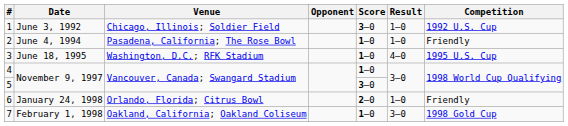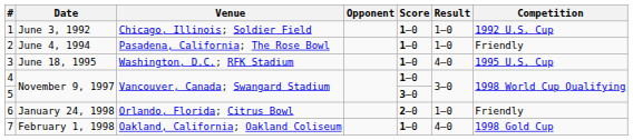 <table class="wikitable collapsible expanded">
 <tr>
 <th>#</th>
 <th>Date</th>
 <th>Venue</th>
 <th>Opponent</th>
 <th>Score</th>
 <th>Result</th>
 <th>Competition</th>
 </tr>
 <tr>
 <td>1</td>
 <td>June 3, 1992</td>
 <td><a href='#'>Chicago, Illinois</a>; <a href='#'>Soldier Field</a></td>
 <td></td>
-<td><strong>3</strong>–0</td>
+<td><strong>1</strong>–0</td>
 <td>1–0</td>
 <td><a href='#'>1992 U.S. Cup</a></td>
 </tr>
 <tr>
 <td>2</td>
 <td>June 4, 1994</td>
 <td><a href='#'>Pasadena, California</a>; <a href='#'>The Rose Bowl</a></td>
 <td></td>
 <td><strong>1</strong>–0</td>
 <td>1–0</td>
 <td>Friendly</td>
 </tr>
 <tr>
 <td>3</td>
 <td>June 18, 1995</td>
 <td><a href='#'>Washington, D.C.</a>; <a href='#'>RFK Stadium</a></td>
 <td></td>
 <td><strong>1</strong>–0</td>
 <td>4–0</td>
 <td><a href='#'>1995 U.S. Cup</a></td>
 </tr>
 <tr>
 <td>4</td>
 <td rowspan="2">November 9, 1997</td>
 <td rowspan="2"><a href='#'>Vancouver, Canada</a>; <a href='#'>Swangard Stadium</a></td>
 <td rowspan="2"></td>
 <td><strong>1</strong>–0</td>
 <td rowspan="2">3–0</td>
 <td rowspan="2"><a href='#'>1998 World Cup Qualifying</a></td>
 </tr>
 <tr>
 <td>5</td>
 <td><strong>3</strong>–0</td>
 </tr>
 <tr>
 <td>6</td>
 <td>January 24, 1998</td>
 <td><a href='#'>Orlando, Florida</a>; <a href='#'>Citrus Bowl</a></td>
 <td></td>
 <td><strong>2</strong>–0</td>
 <td>1–0</td>
 <td>Friendly</td>
 </tr>
 <tr>
 <td>7</td>
 <td>February 1, 1998</td>
 <td><a href='#'>Oakland, California</a>; <a href='#'>Oakland Coliseum</a></td>
 <td></td>
 <td><strong>1</strong>–0</td>
-<td>3–0</td>
+<td>4–0</td>
 <td><a href='#'>1998 Gold Cup</a></td>
 </tr>
 </table>
